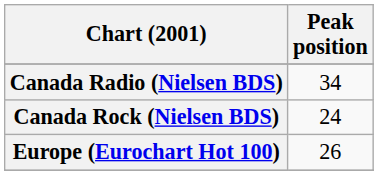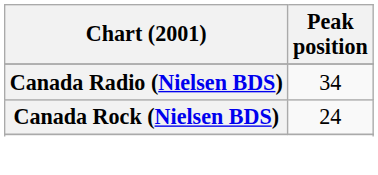 <table class="wikitable sortable plainrowheaders" style="text-align:center">
 <tr>
 <th scope="col">Chart (2001)</th>
 <th scope="col">Peak<br>position</th>
 </tr>
 <tr>
 </tr>
 <tr>
 </tr>
 <tr>
 </tr>
 <tr>
 <th scope="row">Canada Radio (<a href='#'>Nielsen BDS</a>)</th>
 <td>34</td>
 </tr>
 <tr>
 <th scope="row">Canada Rock (<a href='#'>Nielsen BDS</a>)</th>
 <td>24</td>
-</tr>
-<tr>
-<th scope="row">Europe (<a href='#'>Eurochart Hot 100</a>)</th>
-<td>26</td>
 </tr>
 <tr>
 </tr>
 <tr>
 </tr>
 <tr>
 </tr>
 <tr>
 </tr>
 <tr>
 </tr>
 <tr>
 </tr>
 <tr>
 </tr>
 <tr>
 </tr>
 <tr>
 </tr>
 <tr>
 </tr>
 <tr>
 </tr>
 </table>
